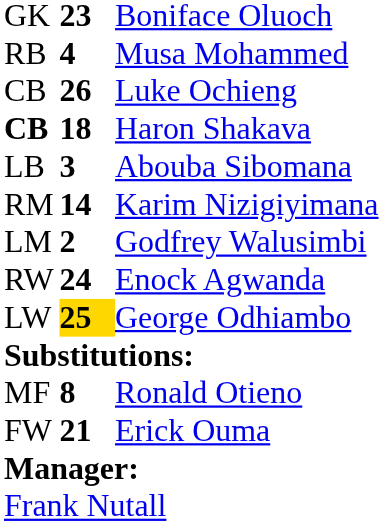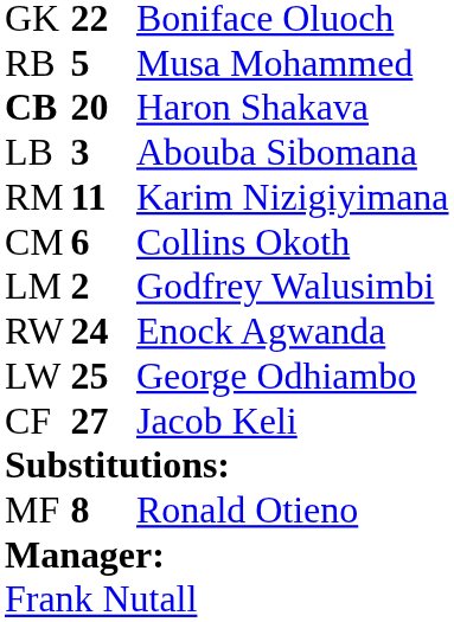 <table style="font-size: 90%;" cellspacing="0" cellpadding="0">
 <tr>
 <th width=25></th>
 <th width=25></th>
 </tr>
 <tr>
 <td>GK</td>
-<td><strong>23</strong></td>
+<td><strong>22</strong></td>
 <td> <a href='#'>Boniface Oluoch</a></td>
 <td></td>
 <td></td>
 </tr>
 <tr>
 <td>RB</td>
-<td><strong>4 </strong></td>
+<td><strong>5 </strong></td>
 <td> <a href='#'>Musa Mohammed</a></td>
 <td></td>
 <td></td>
 </tr>
 <tr>
-<td>CB</td>
-<td><strong>26</strong></td>
-<td> <a href='#'>Luke Ochieng</a></td>
-<td></td>
-<td></td>
-</tr>
-<tr>
 <td><strong>CB</strong></td>
-<td><strong>18</strong></td>
+<td><strong>20</strong></td>
 <td> <a href='#'>Haron Shakava</a></td>
 <td></td>
 <td></td>
 </tr>
 <tr>
 <td>LB</td>
 <td><strong>3 </strong></td>
 <td> <a href='#'>Abouba Sibomana</a></td>
 <td></td>
 <td></td>
 </tr>
 <tr>
 <td>RM</td>
-<td><strong>14</strong></td>
+<td><strong>11</strong></td>
 <td> <a href='#'>Karim Nizigiyimana</a></td>
+<td></td>
+<td></td>
+</tr>
+<tr>
+<td>CM</td>
+<td><strong>6 </strong></td>
+<td> <a href='#'>Collins Okoth</a></td>
 <td></td>
 <td></td>
 </tr>
 <tr>
 <td>LM</td>
 <td><strong>2 </strong></td>
 <td> <a href='#'>Godfrey Walusimbi</a></td>
 <td></td>
 <td></td>
 </tr>
 <tr>
 <td>RW</td>
 <td><strong>24</strong></td>
 <td> <a href='#'>Enock Agwanda</a></td>
 <td></td>
 <td></td>
 </tr>
 <tr>
 <td>LW</td>
-<td style="background: gold;"><strong>25</strong></td>
+<td><strong>25</strong></td>
 <td> <a href='#'>George Odhiambo</a></td>
+<td></td>
+<td></td>
+</tr>
+<tr>
+<td>CF</td>
+<td><strong>27</strong></td>
+<td> <a href='#'>Jacob Keli</a></td>
 <td></td>
 <td></td>
 </tr>
 <tr>
 <td colspan=3><strong>Substitutions:</strong></td>
 </tr>
 <tr>
 <td>MF</td>
 <td><strong>8 </strong></td>
 <td> <a href='#'>Ronald Otieno</a></td>
 <td></td>
 <td></td>
 </tr>
 <tr>
-<td>FW</td>
-<td><strong>21</strong></td>
-<td> <a href='#'>Erick Ouma</a></td>
-<td></td>
-<td></td>
-</tr>
-<tr>
 <td colspan=3><strong>Manager:</strong></td>
 </tr>
 <tr>
 <td colspan=3> <a href='#'>Frank Nutall</a></td>
 </tr>
 </table>
